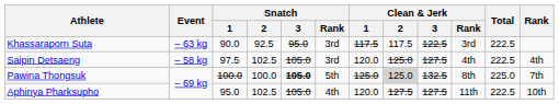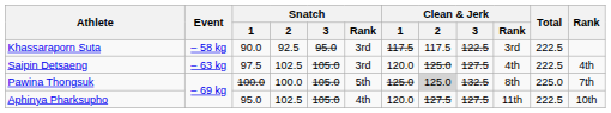 <table class=wikitable style="font-size:90%" width="90%">
 <tr>
 <th rowspan="2">Athlete</th>
 <th rowspan="2">Event</th>
 <th colspan="4">Snatch</th>
 <th colspan="4">Clean & Jerk</th>
 <th rowspan="2">Total</th>
 <th rowspan="2">Rank</th>
 </tr>
 <tr>
 <th>1</th>
 <th>2</th>
 <th>3</th>
 <th>Rank</th>
 <th>1</th>
 <th>2</th>
 <th>3</th>
 <th>Rank</th>
 </tr>
 <tr>
 <td width=30%><a href='#'>Khassaraporn Suta</a></td>
-<td align=center><a href='#'>– 63 kg</a></td>
+<td align=center><a href='#'>– 58 kg</a></td>
 <td align=center>90.0</td>
 <td align=center>92.5</td>
 <td align=center><s>95.0</s></td>
 <td align=center>3rd</td>
 <td align=center><s>117.5</s></td>
 <td align=center>117.5</td>
 <td align=center><s>122.5</s></td>
 <td align=center>3rd</td>
 <td align=center>222.5</td>
 <td align=center></td>
 </tr>
 <tr>
 <td width=30%><a href='#'>Saipin Detsaeng</a></td>
-<td align=center><a href='#'>– 58 kg</a></td>
+<td align=center><a href='#'>– 63 kg</a></td>
 <td align=center>97.5</td>
 <td align=center>102.5</td>
 <td align=center><s>105.0</s></td>
 <td align=center>3rd</td>
 <td align=center>120.0</td>
 <td align=center><s>125.0</s></td>
 <td align=center><s>127.5</s></td>
 <td align=center>4th</td>
 <td align=center>222.5</td>
 <td align=center>4th</td>
 </tr>
 <tr>
 <td width=30%><a href='#'>Pawina Thongsuk</a></td>
 <td align=center rowspan=2><a href='#'>– 69 kg</a></td>
 <td align=center><s>100.0</s></td>
 <td align=center>100.0</td>
-<td align=center><strong><s>105.0</s></strong></td>
+<td align=center><s>105.0</s></td>
 <td align=center>5th</td>
 <td align=center><s>125.0</s></td>
 <td align=center style="background: lightgrey;">125.0</td>
 <td align=center><s>132.5</s></td>
 <td align=center>8th</td>
 <td align=center>225.0</td>
 <td align=center>7th</td>
 </tr>
 <tr>
 <td width=30%><a href='#'>Aphinya Pharksupho</a></td>
 <td align=center>95.0</td>
 <td align=center>102.5</td>
 <td align=center><s>105.0</s></td>
 <td align=center>4th</td>
 <td align=center>120.0</td>
 <td align=center><s>127.5</s></td>
 <td align=center><s>127.5</s></td>
 <td align=center>11th</td>
 <td align=center>222.5</td>
 <td align=center>10th</td>
 </tr>
 </table>
